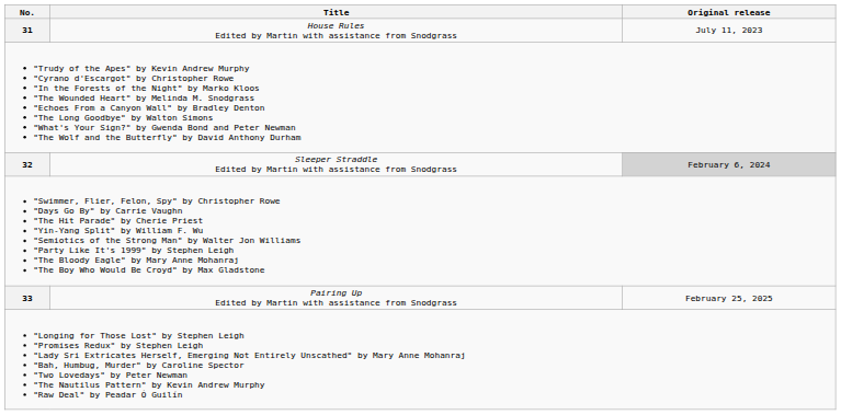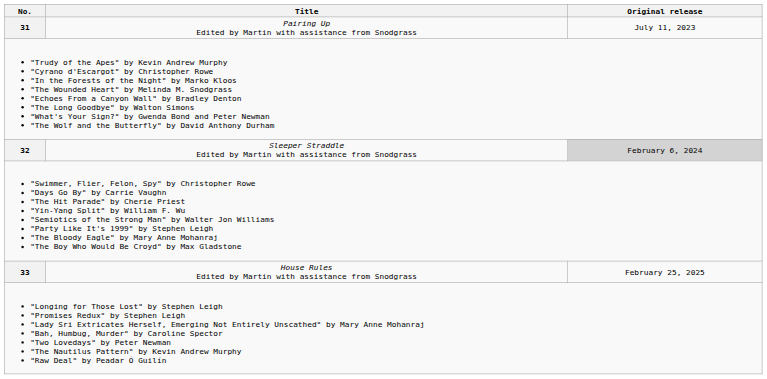 <table class="wikitable" style="text-align:center; width:100%;">
 <tr>
 <th>No.</th>
 <th>Title</th>
 <th>Original release</th>
 </tr>
 <tr>
 <th>31</th>
-<td><em>House Rules</em><br>Edited by Martin with assistance from Snodgrass</td>
+<td><em>Pairing Up</em><br>Edited by Martin with assistance from Snodgrass</td>
 <td>July 11, 2023<br></td>
 </tr>
 <tr>
 <td colspan="3" style="text-align:left;"><br><ul><li>"Trudy of the Apes" by Kevin Andrew Murphy</li><li>"Cyrano d'Escargot" by Christopher Rowe</li><li>"In the Forests of the Night" by Marko Kloos</li><li>"The Wounded Heart" by Melinda M. Snodgrass</li><li>"Echoes From a Canyon Wall" by Bradley Denton</li><li>"The Long Goodbye" by Walton Simons</li><li>"What's Your Sign?" by Gwenda Bond and Peter Newman</li><li>"The Wolf and the Butterfly" by David Anthony Durham</li></ul></td>
 </tr>
 <tr>
 <th>32</th>
 <td><em>Sleeper Straddle</em><br>Edited by Martin with assistance from Snodgrass</td>
 <td style="background: lightgrey;">February 6, 2024<br></td>
 </tr>
 <tr>
 <td colspan="3" style="text-align:left;"><br><ul><li>"Swimmer, Flier, Felon, Spy" by Christopher Rowe</li><li>"Days Go By" by Carrie Vaughn</li><li>"The Hit Parade" by Cherie Priest</li><li>"Yin-Yang Split" by William F. Wu</li><li>"Semiotics of the Strong Man" by Walter Jon Williams</li><li>"Party Like It's 1999" by Stephen Leigh</li><li>"The Bloody Eagle" by Mary Anne Mohanraj</li><li>"The Boy Who Would Be Croyd" by Max Gladstone</li></ul></td>
 </tr>
 <tr>
 <th>33</th>
-<td><em>Pairing Up</em><br>Edited by Martin with assistance from Snodgrass</td>
+<td><em>House Rules</em><br>Edited by Martin with assistance from Snodgrass</td>
 <td>February 25, 2025<br></td>
 </tr>
 <tr>
 <td colspan="3" style="text-align:left;"><br><ul><li>"Longing for Those Lost" by Stephen Leigh</li><li>"Promises Redux" by Stephen Leigh</li><li>"Lady Sri Extricates Herself, Emerging Not Entirely Unscathed" by Mary Anne Mohanraj</li><li>"Bah, Humbug, Murder" by Caroline Spector</li><li>"Two Lovedays" by Peter Newman</li><li>"The Nautilus Pattern" by Kevin Andrew Murphy</li><li>"Raw Deal" by Peadar Ó Guilín</li></ul></td>
 </tr>
 </table>
